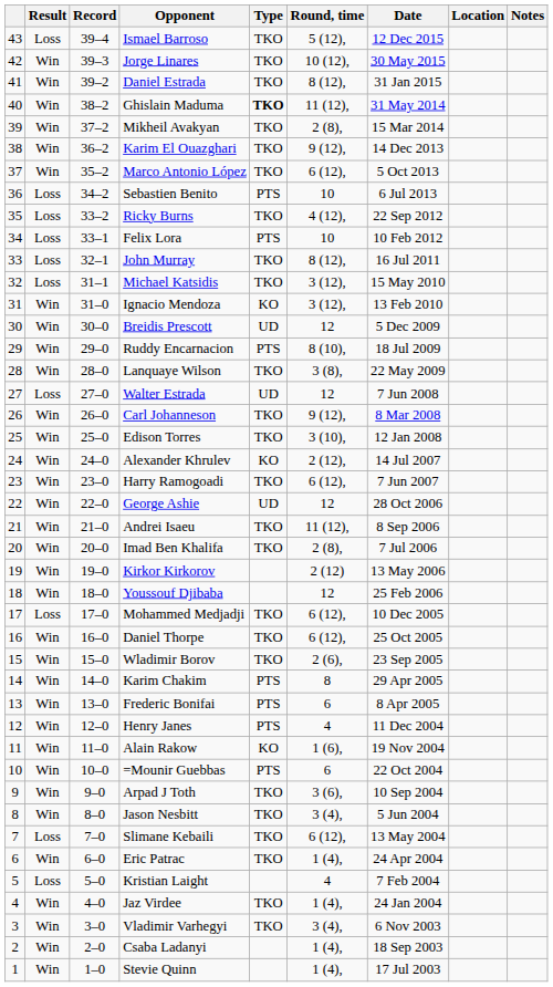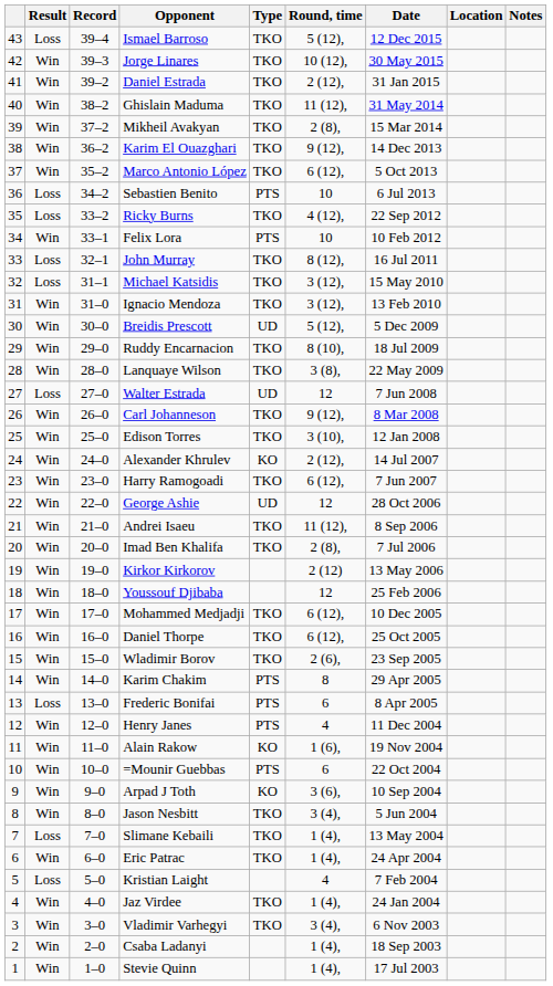 <table class="wikitable" style="text-align:center">
 <tr>
 <th></th>
 <th>Result</th>
 <th>Record</th>
 <th>Opponent</th>
 <th>Type</th>
 <th>Round, time</th>
 <th>Date</th>
 <th>Location</th>
 <th>Notes</th>
 </tr>
 <tr>
 <td>43</td>
 <td>Loss</td>
 <td>39–4</td>
 <td style="text-align:left;"><a href='#'>Ismael Barroso</a></td>
 <td>TKO</td>
 <td>5 (12), </td>
 <td><a href='#'>12 Dec 2015</a></td>
 <td style="text-align:left;"></td>
 <td style="text-align:left;"></td>
 </tr>
 <tr>
 <td>42</td>
 <td>Win</td>
 <td>39–3</td>
 <td style="text-align:left;"><a href='#'>Jorge Linares</a></td>
 <td>TKO</td>
 <td>10 (12), </td>
 <td><a href='#'>30 May 2015</a></td>
 <td style="text-align:left;"></td>
 <td style="text-align:left;"></td>
 </tr>
 <tr>
 <td>41</td>
 <td>Win</td>
 <td>39–2</td>
 <td style="text-align:left;"><a href='#'>Daniel Estrada</a></td>
 <td>TKO</td>
-<td>8 (12), </td>
+<td>2 (12), </td>
 <td>31 Jan 2015</td>
 <td style="text-align:left;"></td>
 <td style="text-align:left;"></td>
 </tr>
 <tr>
 <td>40</td>
 <td>Win</td>
 <td>38–2</td>
 <td style="text-align:left;">Ghislain Maduma</td>
-<td><strong>TKO</strong></td>
+<td>TKO</td>
 <td>11 (12), </td>
 <td><a href='#'>31 May 2014</a></td>
 <td style="text-align:left;"></td>
 <td></td>
 </tr>
 <tr>
 <td>39</td>
 <td>Win</td>
 <td>37–2</td>
 <td style="text-align:left;">Mikheil Avakyan</td>
 <td>TKO</td>
 <td>2 (8), </td>
 <td>15 Mar 2014</td>
 <td style="text-align:left;"></td>
 <td></td>
 </tr>
 <tr>
 <td>38</td>
 <td>Win</td>
 <td>36–2</td>
 <td style="text-align:left;"><a href='#'>Karim El Ouazghari</a></td>
 <td>TKO</td>
 <td>9 (12), </td>
 <td>14 Dec 2013</td>
 <td style="text-align:left;"></td>
 <td style="text-align:left;"></td>
 </tr>
 <tr>
 <td>37</td>
 <td>Win</td>
 <td>35–2</td>
 <td style="text-align:left;"><a href='#'>Marco Antonio López</a></td>
 <td>TKO</td>
 <td>6 (12), </td>
 <td>5 Oct 2013</td>
 <td style="text-align:left;"></td>
 <td style="text-align:left;"></td>
 </tr>
 <tr>
 <td>36</td>
 <td>Loss</td>
 <td>34–2</td>
 <td style="text-align:left;">Sebastien Benito</td>
 <td>PTS</td>
 <td>10</td>
 <td>6 Jul 2013</td>
 <td style="text-align:left;"></td>
 <td></td>
 </tr>
 <tr>
 <td>35</td>
 <td>Loss</td>
 <td>33–2</td>
 <td style="text-align:left;"><a href='#'>Ricky Burns</a></td>
 <td>TKO</td>
 <td>4 (12), </td>
 <td>22 Sep 2012</td>
 <td style="text-align:left;"></td>
 <td style="text-align:left;"></td>
 </tr>
 <tr>
 <td>34</td>
-<td>Loss</td>
+<td>Win</td>
 <td>33–1</td>
 <td style="text-align:left;">Felix Lora</td>
 <td>PTS</td>
 <td>10</td>
 <td>10 Feb 2012</td>
 <td style="text-align:left;"></td>
 <td></td>
 </tr>
 <tr>
 <td>33</td>
 <td>Loss</td>
 <td>32–1</td>
 <td style="text-align:left;"><a href='#'>John Murray</a></td>
 <td>TKO</td>
 <td>8 (12), </td>
 <td>16 Jul 2011</td>
 <td style="text-align:left;"></td>
 <td style="text-align:left;"></td>
 </tr>
 <tr>
 <td>32</td>
 <td>Loss</td>
 <td>31–1</td>
 <td style="text-align:left;"><a href='#'>Michael Katsidis</a></td>
 <td>TKO</td>
 <td>3 (12), </td>
 <td>15 May 2010</td>
 <td style="text-align:left;"></td>
 <td style="text-align:left;"></td>
 </tr>
 <tr>
 <td>31</td>
 <td>Win</td>
 <td>31–0</td>
 <td style="text-align:left;">Ignacio Mendoza</td>
-<td>KO</td>
+<td>TKO</td>
 <td>3 (12), </td>
 <td>13 Feb 2010</td>
 <td style="text-align:left;"></td>
 <td style="text-align:left;"></td>
 </tr>
 <tr>
 <td>30</td>
 <td>Win</td>
 <td>30–0</td>
 <td style="text-align:left;"><a href='#'>Breidis Prescott</a></td>
 <td>UD</td>
-<td>12</td>
+<td>5 (12), </td>
 <td>5 Dec 2009</td>
 <td style="text-align:left;"></td>
 <td style="text-align:left;"></td>
 </tr>
 <tr>
 <td>29</td>
 <td>Win</td>
 <td>29–0</td>
 <td style="text-align:left;">Ruddy Encarnacion</td>
-<td>PTS</td>
+<td>TKO</td>
 <td>8 (10), </td>
 <td>18 Jul 2009</td>
 <td style="text-align:left;"></td>
 <td></td>
 </tr>
 <tr>
 <td>28</td>
 <td>Win</td>
 <td>28–0</td>
 <td style="text-align:left;">Lanquaye Wilson</td>
 <td>TKO</td>
 <td>3 (8), </td>
 <td>22 May 2009</td>
 <td style="text-align:left;"></td>
 <td></td>
 </tr>
 <tr>
 <td>27</td>
 <td>Loss</td>
 <td>27–0</td>
 <td style="text-align:left;"><a href='#'>Walter Estrada</a></td>
 <td>UD</td>
 <td>12</td>
 <td>7 Jun 2008</td>
 <td style="text-align:left;"></td>
 <td style="text-align:left;"></td>
 </tr>
 <tr>
 <td>26</td>
 <td>Win</td>
 <td>26–0</td>
 <td style="text-align:left;"><a href='#'>Carl Johanneson</a></td>
 <td>TKO</td>
 <td>9 (12), </td>
 <td><a href='#'>8 Mar 2008</a></td>
 <td style="text-align:left;"></td>
 <td style="text-align:left;"></td>
 </tr>
 <tr>
 <td>25</td>
 <td>Win</td>
 <td>25–0</td>
 <td style="text-align:left;">Edison Torres</td>
 <td>TKO</td>
 <td>3 (10), </td>
 <td>12 Jan 2008</td>
 <td style="text-align:left;"></td>
 <td></td>
 </tr>
 <tr>
 <td>24</td>
 <td>Win</td>
 <td>24–0</td>
 <td style="text-align:left;">Alexander Khrulev</td>
 <td>KO</td>
 <td>2 (12), </td>
 <td>14 Jul 2007</td>
 <td style="text-align:left;"></td>
 <td style="text-align:left;"></td>
 </tr>
 <tr>
 <td>23</td>
 <td>Win</td>
 <td>23–0</td>
 <td style="text-align:left;">Harry Ramogoadi</td>
 <td>TKO</td>
 <td>6 (12), </td>
 <td>7 Jun 2007</td>
 <td style="text-align:left;"></td>
 <td style="text-align:left;"></td>
 </tr>
 <tr>
 <td>22</td>
 <td>Win</td>
 <td>22–0</td>
 <td style="text-align:left;"><a href='#'>George Ashie</a></td>
 <td>UD</td>
 <td>12</td>
 <td>28 Oct 2006</td>
 <td style="text-align:left;"></td>
 <td style="text-align:left;"></td>
 </tr>
 <tr>
 <td>21</td>
 <td>Win</td>
 <td>21–0</td>
 <td style="text-align:left;">Andrei Isaeu</td>
 <td>TKO</td>
 <td>11 (12), </td>
 <td>8 Sep 2006</td>
 <td style="text-align:left;"></td>
 <td style="text-align:left;"></td>
 </tr>
 <tr>
 <td>20</td>
 <td>Win</td>
 <td>20–0</td>
 <td style="text-align:left;">Imad Ben Khalifa</td>
 <td>TKO</td>
 <td>2 (8), </td>
 <td>7 Jul 2006</td>
 <td style="text-align:left;"></td>
 <td></td>
 </tr>
 <tr>
 <td>19</td>
 <td>Win</td>
 <td>19–0</td>
 <td style="text-align:left;"><a href='#'>Kirkor Kirkorov</a></td>
 <td></td>
 <td>2 (12)</td>
 <td>13 May 2006</td>
 <td style="text-align:left;"></td>
 <td style="text-align:left;"></td>
 </tr>
 <tr>
 <td>18</td>
 <td>Win</td>
 <td>18–0</td>
 <td style="text-align:left;"><a href='#'>Youssouf Djibaba</a></td>
 <td></td>
 <td>12</td>
 <td>25 Feb 2006</td>
 <td style="text-align:left;"></td>
 <td style="text-align:left;"></td>
 </tr>
 <tr>
 <td>17</td>
-<td>Loss</td>
+<td>Win</td>
 <td>17–0</td>
 <td style="text-align:left;">Mohammed Medjadji</td>
 <td>TKO</td>
 <td>6 (12), </td>
 <td>10 Dec 2005</td>
 <td style="text-align:left;"></td>
 <td style="text-align:left;"></td>
 </tr>
 <tr>
 <td>16</td>
 <td>Win</td>
 <td>16–0</td>
 <td style="text-align:left;">Daniel Thorpe</td>
 <td>TKO</td>
 <td>6 (12), </td>
 <td>25 Oct 2005</td>
 <td style="text-align:left;"></td>
 <td></td>
 </tr>
 <tr>
 <td>15</td>
 <td>Win</td>
 <td>15–0</td>
 <td style="text-align:left;">Wladimir Borov</td>
 <td>TKO</td>
 <td>2 (6), </td>
 <td>23 Sep 2005</td>
 <td style="text-align:left;"></td>
 <td></td>
 </tr>
 <tr>
 <td>14</td>
 <td>Win</td>
 <td>14–0</td>
 <td style="text-align:left;">Karim Chakim</td>
 <td>PTS</td>
 <td>8</td>
 <td>29 Apr 2005</td>
 <td style="text-align:left;"></td>
 <td></td>
 </tr>
 <tr>
 <td>13</td>
-<td>Win</td>
+<td>Loss</td>
 <td>13–0</td>
 <td style="text-align:left;">Frederic Bonifai</td>
 <td>PTS</td>
 <td>6</td>
 <td>8 Apr 2005</td>
 <td style="text-align:left;"></td>
 <td></td>
 </tr>
 <tr>
 <td>12</td>
 <td>Win</td>
 <td>12–0</td>
 <td style="text-align:left;">Henry Janes</td>
 <td>PTS</td>
 <td>4</td>
 <td>11 Dec 2004</td>
 <td style="text-align:left;"></td>
 <td></td>
 </tr>
 <tr>
 <td>11</td>
 <td>Win</td>
 <td>11–0</td>
 <td style="text-align:left;">Alain Rakow</td>
 <td>KO</td>
 <td>1 (6), </td>
 <td>19 Nov 2004</td>
 <td style="text-align:left;"></td>
 <td></td>
 </tr>
 <tr>
 <td>10</td>
 <td>Win</td>
 <td>10–0</td>
 <td style="text-align:left;">=Mounir Guebbas</td>
 <td>PTS</td>
 <td>6</td>
 <td>22 Oct 2004</td>
 <td style="text-align:left;"></td>
 <td></td>
 </tr>
 <tr>
 <td>9</td>
 <td>Win</td>
 <td>9–0</td>
 <td style="text-align:left;">Arpad J Toth</td>
-<td>TKO</td>
+<td>KO</td>
 <td>3 (6), </td>
 <td>10 Sep 2004</td>
 <td style="text-align:left;"></td>
 <td></td>
 </tr>
 <tr>
 <td>8</td>
 <td>Win</td>
 <td>8–0</td>
 <td style="text-align:left;">Jason Nesbitt</td>
 <td>TKO</td>
 <td>3 (4), </td>
 <td>5 Jun 2004</td>
 <td style="text-align:left;"></td>
 <td></td>
 </tr>
 <tr>
 <td>7</td>
 <td>Loss</td>
 <td>7–0</td>
 <td style="text-align:left;">Slimane Kebaili</td>
 <td>TKO</td>
-<td>6 (12), </td>
+<td>1 (4), </td>
 <td>13 May 2004</td>
 <td style="text-align:left;"></td>
 <td></td>
 </tr>
 <tr>
 <td>6</td>
 <td>Win</td>
 <td>6–0</td>
 <td style="text-align:left;">Eric Patrac</td>
 <td>TKO</td>
 <td>1 (4), </td>
 <td>24 Apr 2004</td>
 <td style="text-align:left;"></td>
 <td></td>
 </tr>
 <tr>
 <td>5</td>
 <td>Loss</td>
 <td>5–0</td>
 <td style="text-align:left;">Kristian Laight</td>
 <td></td>
 <td>4</td>
 <td>7 Feb 2004</td>
 <td style="text-align:left;"></td>
 <td></td>
 </tr>
 <tr>
 <td>4</td>
 <td>Win</td>
 <td>4–0</td>
 <td style="text-align:left;">Jaz Virdee</td>
 <td>TKO</td>
 <td>1 (4), </td>
 <td>24 Jan 2004</td>
 <td style="text-align:left;"></td>
 <td></td>
 </tr>
 <tr>
 <td>3</td>
 <td>Win</td>
 <td>3–0</td>
 <td style="text-align:left;">Vladimir Varhegyi</td>
 <td>TKO</td>
 <td>3 (4), </td>
 <td>6 Nov 2003</td>
 <td style="text-align:left;"></td>
 <td></td>
 </tr>
 <tr>
 <td>2</td>
 <td>Win</td>
 <td>2–0</td>
 <td style="text-align:left;">Csaba Ladanyi</td>
 <td></td>
 <td>1 (4), </td>
 <td>18 Sep 2003</td>
 <td style="text-align:left;"></td>
 <td></td>
 </tr>
 <tr>
 <td>1</td>
 <td>Win</td>
 <td>1–0</td>
 <td style="text-align:left;">Stevie Quinn</td>
 <td></td>
 <td>1 (4), </td>
 <td>17 Jul 2003</td>
 <td style="text-align:left;"></td>
 <td></td>
 </tr>
 </table>
